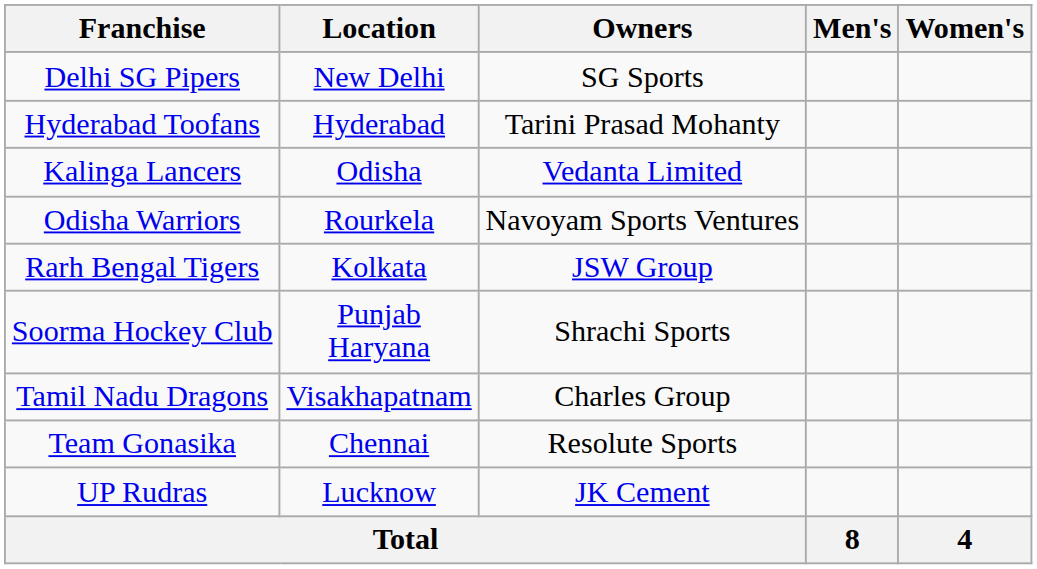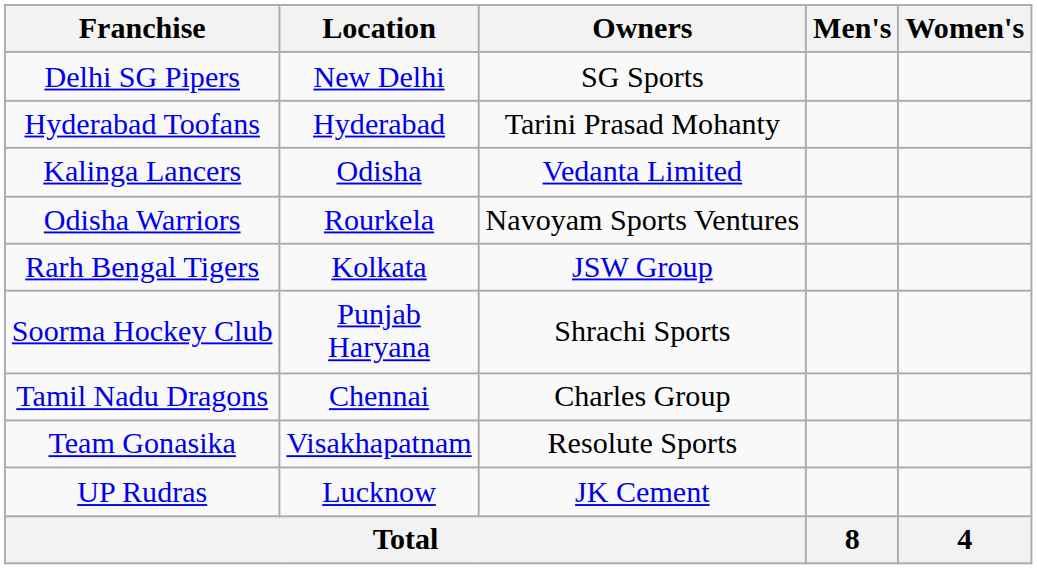 <table class=wikitable style="text-align:center;">
 <tr>
 <th>Franchise</th>
 <th>Location</th>
 <th>Owners</th>
 <th>Men's</th>
 <th>Women's</th>
 </tr>
 <tr>
 <td><a href='#'>Delhi SG Pipers</a></td>
 <td><a href='#'>New Delhi</a></td>
 <td>SG Sports</td>
 <td></td>
 <td></td>
 </tr>
 <tr>
 <td><a href='#'>Hyderabad Toofans</a></td>
 <td><a href='#'>Hyderabad</a></td>
 <td>Tarini Prasad Mohanty</td>
 <td></td>
 <td></td>
 </tr>
 <tr>
 <td><a href='#'>Kalinga Lancers</a></td>
 <td><a href='#'>Odisha</a></td>
 <td><a href='#'>Vedanta Limited</a></td>
 <td></td>
 <td></td>
 </tr>
 <tr>
 <td><a href='#'>Odisha Warriors</a></td>
 <td><a href='#'>Rourkela</a></td>
 <td>Navoyam Sports Ventures</td>
 <td></td>
 <td></td>
 </tr>
 <tr>
 <td><a href='#'>Rarh Bengal Tigers</a></td>
 <td><a href='#'>Kolkata</a></td>
 <td><a href='#'>JSW Group</a></td>
 <td></td>
 <td></td>
 </tr>
 <tr>
 <td><a href='#'>Soorma Hockey Club</a></td>
 <td><a href='#'>Punjab</a><br><a href='#'>Haryana</a></td>
 <td>Shrachi Sports</td>
 <td></td>
 <td></td>
 </tr>
 <tr>
 <td><a href='#'>Tamil Nadu Dragons</a></td>
-<td><a href='#'>Visakhapatnam</a></td>
+<td><a href='#'>Chennai</a></td>
 <td>Charles Group</td>
 <td></td>
 <td></td>
 </tr>
 <tr>
 <td><a href='#'>Team Gonasika</a></td>
-<td><a href='#'>Chennai</a></td>
+<td><a href='#'>Visakhapatnam</a></td>
 <td>Resolute Sports</td>
 <td></td>
 <td></td>
 </tr>
 <tr>
 <td><a href='#'>UP Rudras</a></td>
 <td><a href='#'>Lucknow</a></td>
 <td><a href='#'>JK Cement</a></td>
 <td></td>
 <td></td>
 </tr>
 <tr>
 <th colspan=3>Total</th>
 <th>8</th>
 <th>4</th>
 </tr>
 </table>
